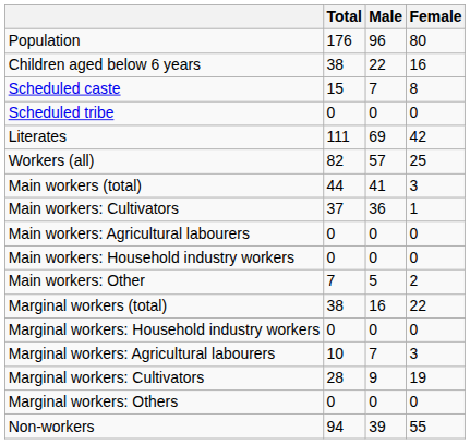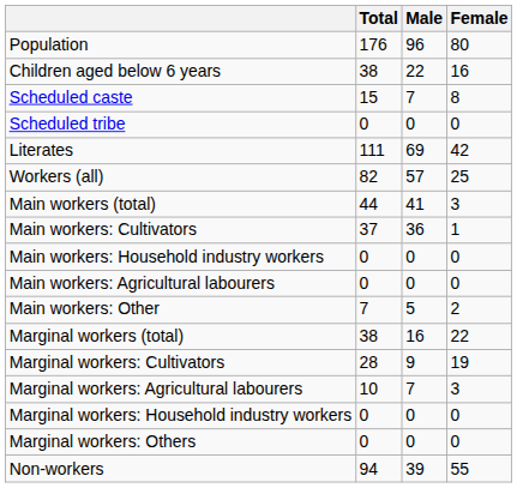 <table class="wikitable sortable">
 <tr>
 <th></th>
 <th>Total</th>
 <th>Male</th>
 <th>Female</th>
 </tr>
 <tr>
 <td>Population</td>
 <td>176</td>
 <td>96</td>
 <td>80</td>
 </tr>
 <tr>
 <td>Children aged below 6 years</td>
 <td>38</td>
 <td>22</td>
 <td>16</td>
 </tr>
 <tr>
 <td><a href='#'>Scheduled caste</a></td>
 <td>15</td>
 <td>7</td>
 <td>8</td>
 </tr>
 <tr>
 <td><a href='#'>Scheduled tribe</a></td>
 <td>0</td>
 <td>0</td>
 <td>0</td>
 </tr>
 <tr>
 <td>Literates</td>
 <td>111</td>
 <td>69</td>
 <td>42</td>
 </tr>
 <tr>
 <td>Workers (all)</td>
 <td>82</td>
 <td>57</td>
 <td>25</td>
 </tr>
 <tr>
 <td>Main workers (total)</td>
 <td>44</td>
 <td>41</td>
 <td>3</td>
 </tr>
 <tr>
 <td>Main workers: Cultivators</td>
 <td>37</td>
 <td>36</td>
 <td>1</td>
 </tr>
 <tr>
-<td>Main workers: Agricultural labourers</td>
+<td>Main workers: Household industry workers</td>
 <td>0</td>
 <td>0</td>
 <td>0</td>
 </tr>
 <tr>
-<td>Main workers: Household industry workers</td>
+<td>Main workers: Agricultural labourers</td>
 <td>0</td>
 <td>0</td>
 <td>0</td>
 </tr>
 <tr>
 <td>Main workers: Other</td>
 <td>7</td>
 <td>5</td>
 <td>2</td>
 </tr>
 <tr>
 <td>Marginal workers (total)</td>
 <td>38</td>
 <td>16</td>
 <td>22</td>
 </tr>
 <tr>
-<td>Marginal workers: Household industry workers</td>
-<td>0</td>
-<td>0</td>
-<td>0</td>
+<td>Marginal workers: Cultivators</td>
+<td>28</td>
+<td>9</td>
+<td>19</td>
 </tr>
 <tr>
 <td>Marginal workers: Agricultural labourers</td>
 <td>10</td>
 <td>7</td>
 <td>3</td>
 </tr>
 <tr>
-<td>Marginal workers: Cultivators</td>
-<td>28</td>
-<td>9</td>
-<td>19</td>
+<td>Marginal workers: Household industry workers</td>
+<td>0</td>
+<td>0</td>
+<td>0</td>
 </tr>
 <tr>
 <td>Marginal workers: Others</td>
 <td>0</td>
 <td>0</td>
 <td>0</td>
 </tr>
 <tr>
 <td>Non-workers</td>
 <td>94</td>
 <td>39</td>
 <td>55</td>
 </tr>
 </table>
